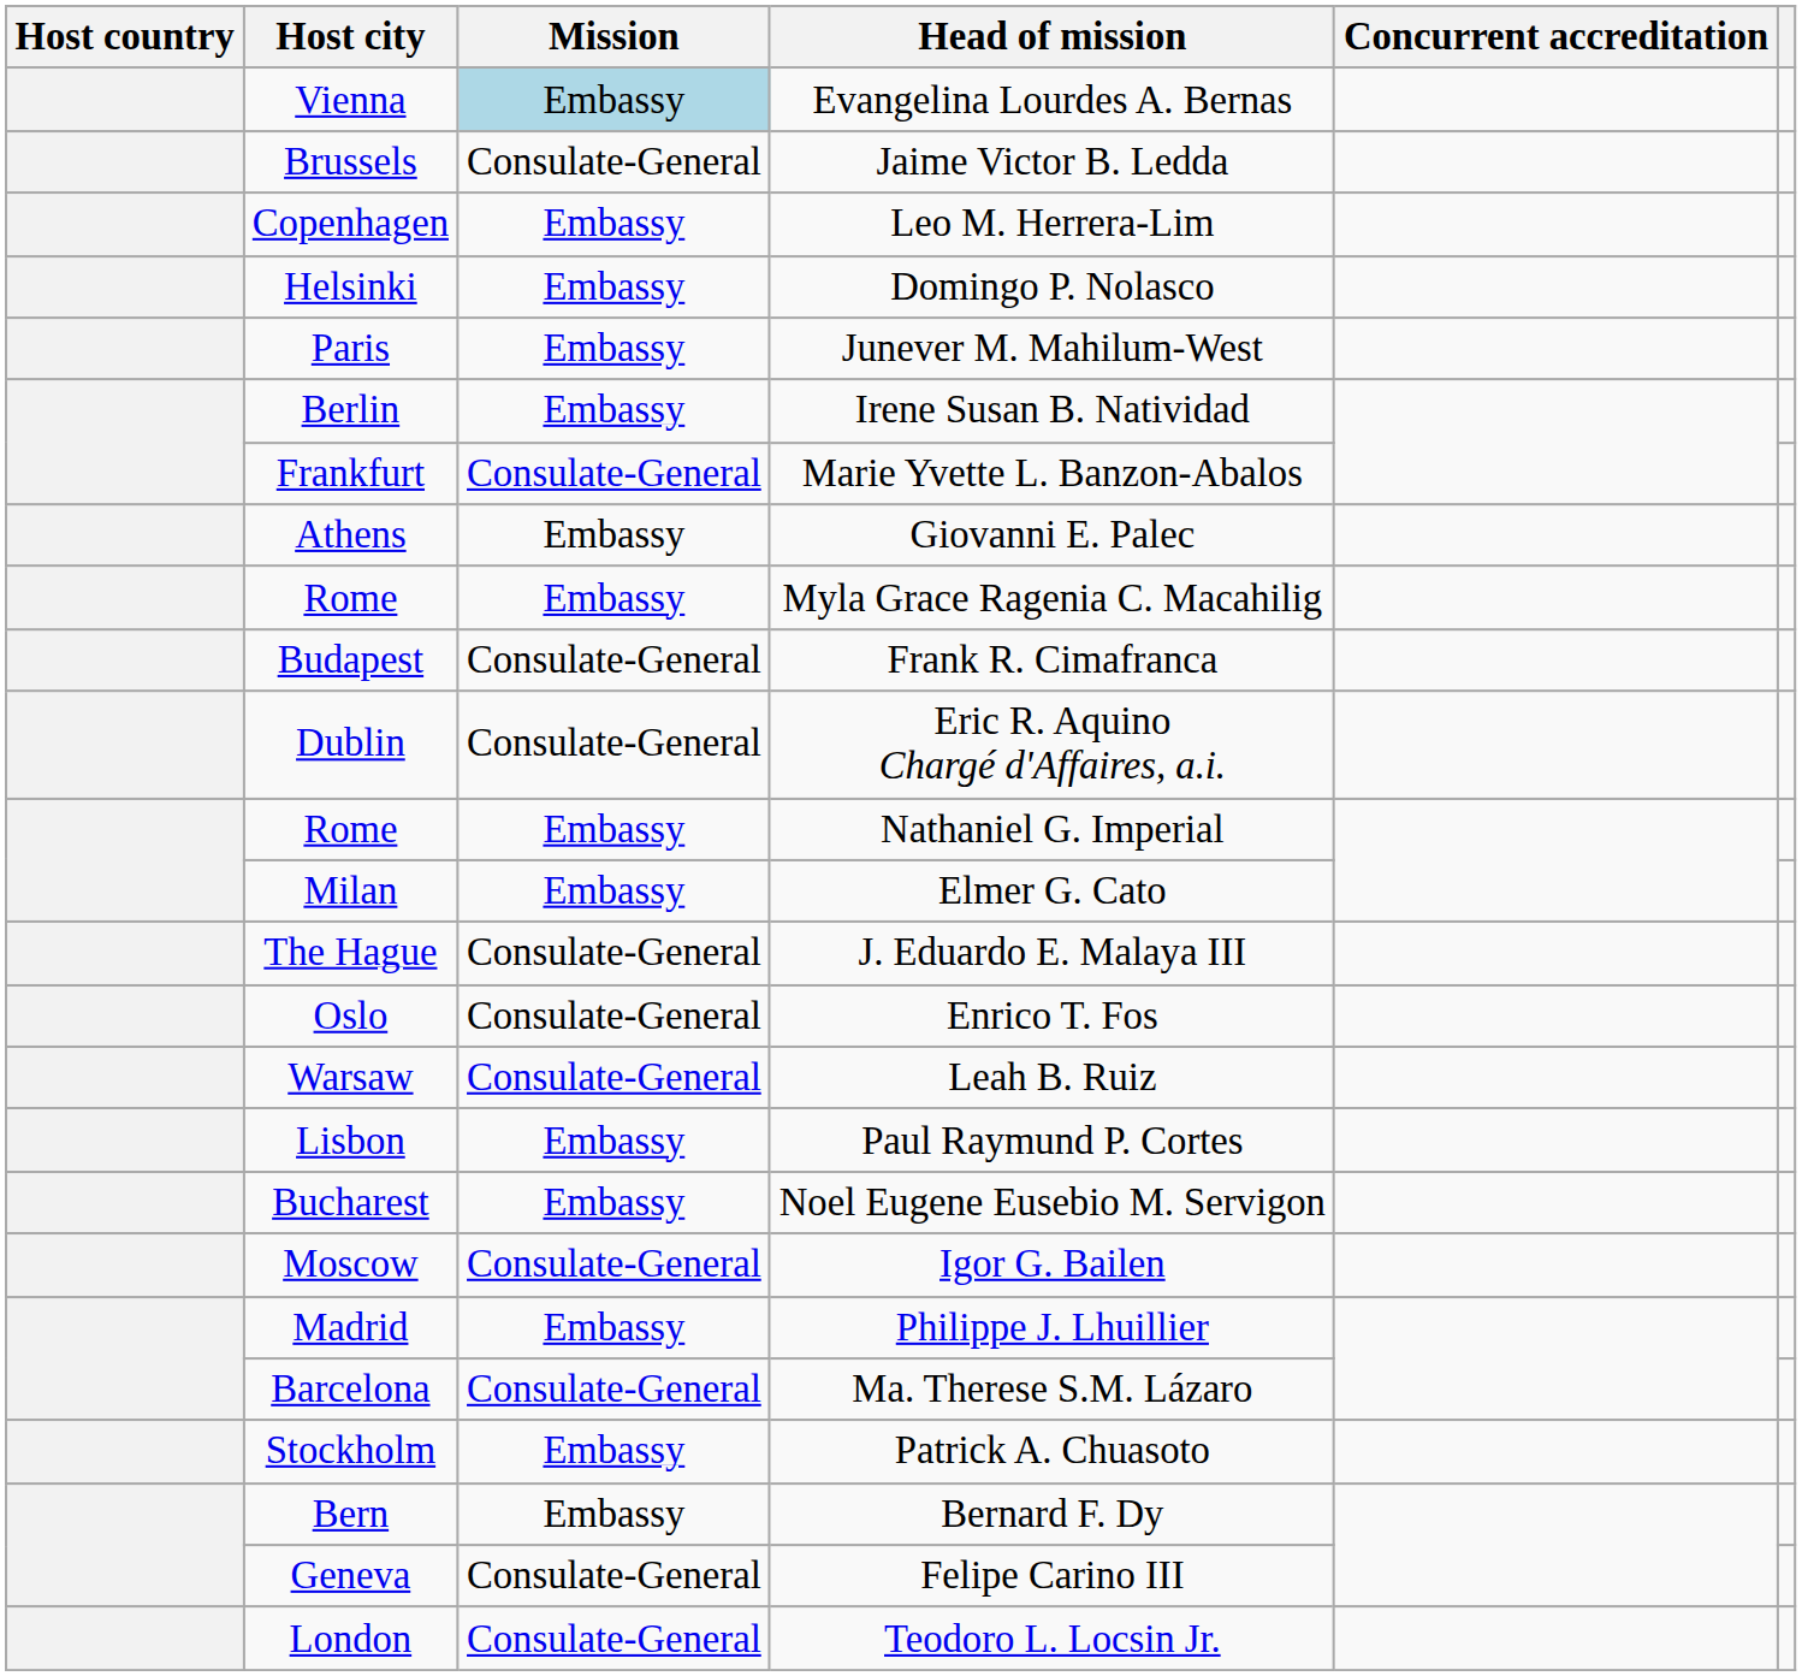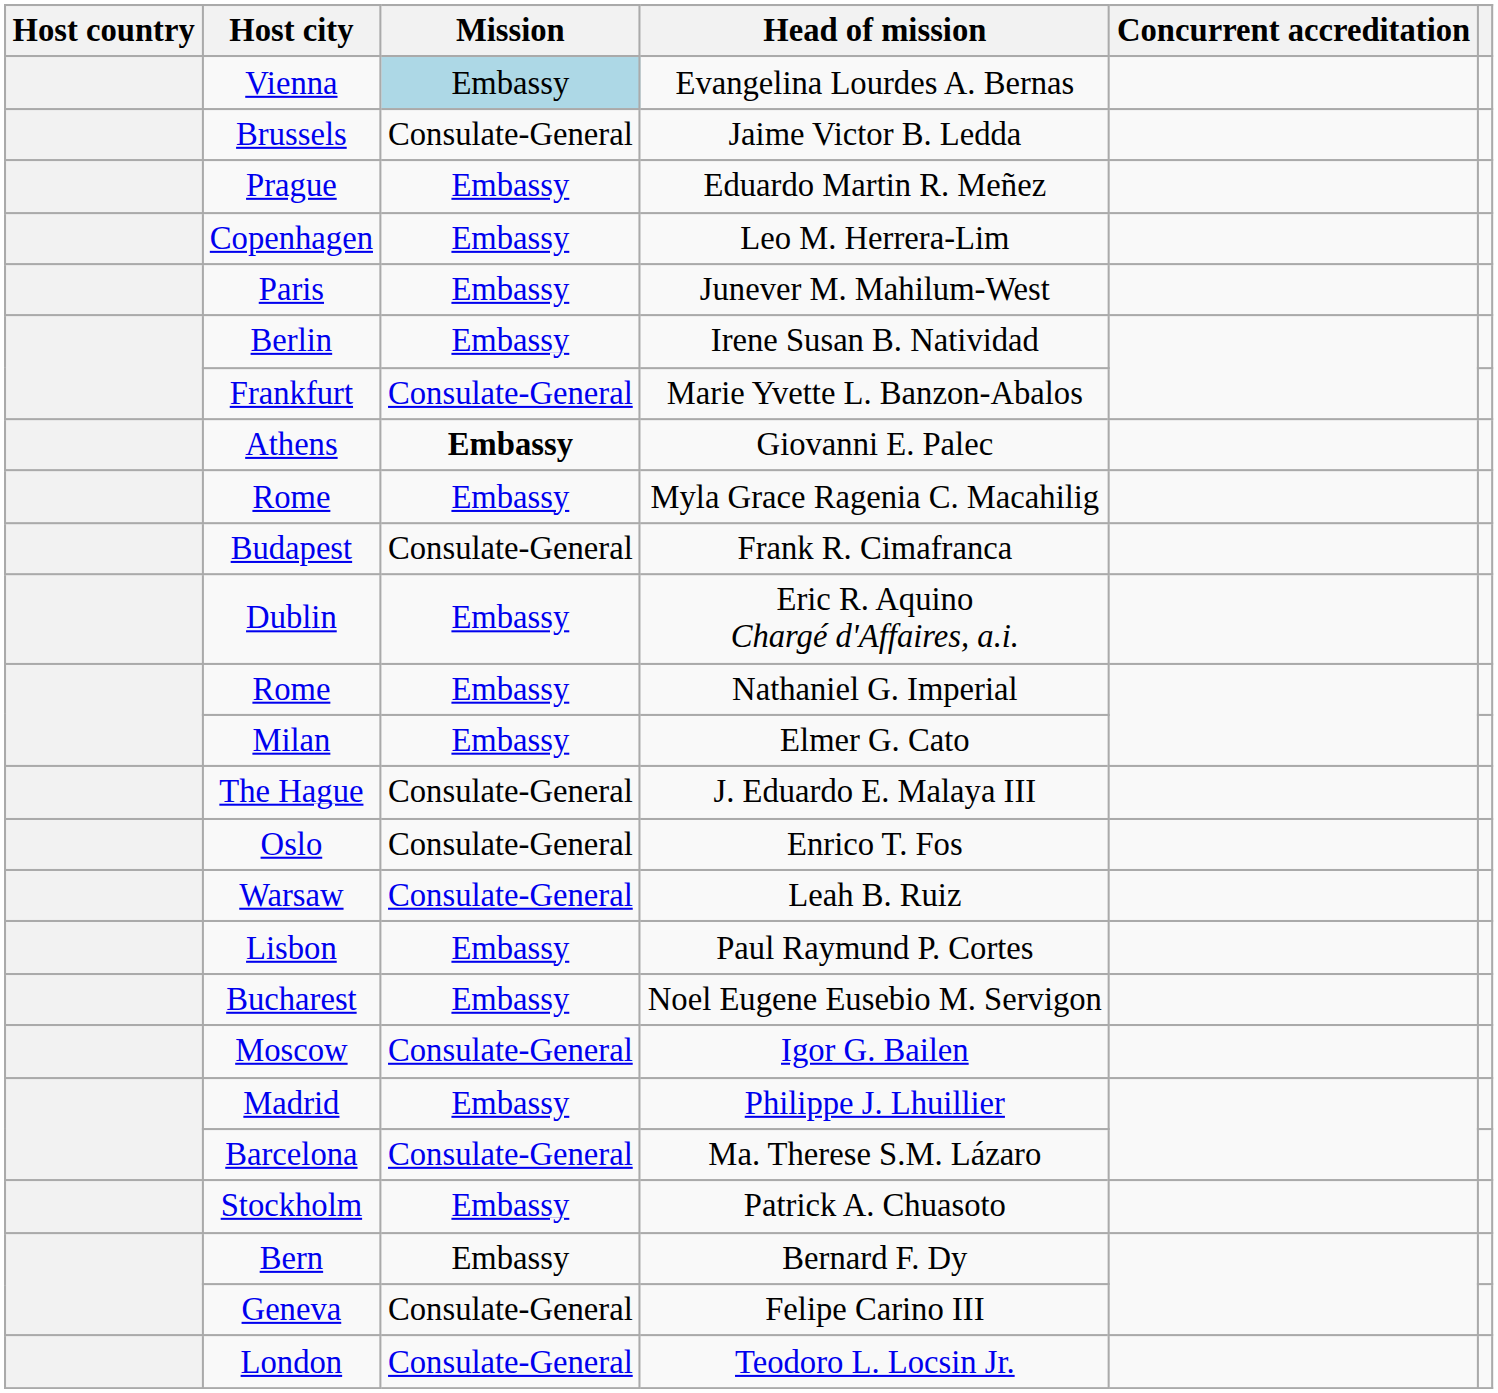 <table class="wikitable plainrowheaders" style="text-align:center;">
 <tr>
 <th scope="col">Host country</th>
 <th scope="col">Host city</th>
 <th scope="col">Mission</th>
 <th scope="col">Head of mission </th>
 <th scope="col">Concurrent accreditation</th>
 <th scope="col"></th>
 </tr>
 <tr>
 <th scope="row"></th>
 <td><a href='#'>Vienna</a></td>
 <td style="background: lightblue;">Embassy</td>
 <td>Evangelina Lourdes A. Bernas</td>
 <td></td>
 <td></td>
 </tr>
 <tr>
 <th scope="row"></th>
 <td><a href='#'>Brussels</a></td>
 <td>Consulate-General</td>
 <td>Jaime Victor B. Ledda</td>
 <td></td>
 <td></td>
 </tr>
 <tr>
 <th scope="row"></th>
-<td><a href='#'>Copenhagen</a></td>
+<td><a href='#'>Prague</a></td>
 <td><a href='#'>Embassy</a></td>
-<td>Leo M. Herrera-Lim</td>
+<td>Eduardo Martin R. Meñez</td>
 <td></td>
 <td></td>
 </tr>
 <tr>
 <th scope="row"></th>
-<td><a href='#'>Helsinki</a></td>
+<td><a href='#'>Copenhagen</a></td>
 <td><a href='#'>Embassy</a></td>
-<td>Domingo P. Nolasco</td>
+<td>Leo M. Herrera-Lim</td>
 <td></td>
 <td></td>
 </tr>
 <tr>
 <th scope="row"></th>
 <td><a href='#'>Paris</a></td>
 <td><a href='#'>Embassy</a></td>
 <td>Junever M. Mahilum-West</td>
 <td></td>
 <td></td>
 </tr>
 <tr>
 <th scope="row" rowspan="2"></th>
 <td><a href='#'>Berlin</a></td>
 <td><a href='#'>Embassy</a></td>
 <td>Irene Susan B. Natividad</td>
 <td rowspan="2"></td>
 <td></td>
 </tr>
 <tr>
 <td><a href='#'>Frankfurt</a></td>
 <td><a href='#'>Consulate-General</a></td>
 <td>Marie Yvette L. Banzon-Abalos</td>
 <td></td>
 </tr>
 <tr>
 <th scope="row"></th>
 <td><a href='#'>Athens</a></td>
-<td>Embassy</td>
+<td><strong>Embassy</strong></td>
 <td>Giovanni E. Palec</td>
 <td></td>
 <td></td>
 </tr>
 <tr>
 <th scope="row"></th>
 <td><a href='#'>Rome</a></td>
 <td><a href='#'>Embassy</a></td>
 <td>Myla Grace Ragenia C. Macahilig</td>
 <td></td>
 <td></td>
 </tr>
 <tr>
 <th scope="row"></th>
 <td><a href='#'>Budapest</a></td>
 <td>Consulate-General</td>
 <td>Frank R. Cimafranca</td>
 <td></td>
 <td></td>
 </tr>
 <tr>
 <th scope="row"></th>
 <td><a href='#'>Dublin</a></td>
-<td>Consulate-General</td>
+<td><a href='#'>Embassy</a></td>
 <td>Eric R. Aquino<br><em>Chargé d'Affaires, a.i.</em></td>
 <td></td>
 <td></td>
 </tr>
 <tr>
 <th scope="row" rowspan="2"></th>
 <td><a href='#'>Rome</a></td>
 <td><a href='#'>Embassy</a></td>
 <td>Nathaniel G. Imperial</td>
 <td rowspan="2"></td>
 <td></td>
 </tr>
 <tr>
 <td><a href='#'>Milan</a></td>
 <td><a href='#'>Embassy</a></td>
 <td>Elmer G. Cato</td>
 <td></td>
 </tr>
 <tr>
 <th scope="row"></th>
 <td><a href='#'>The Hague</a></td>
 <td>Consulate-General</td>
 <td>J. Eduardo E. Malaya III</td>
 <td></td>
 <td></td>
 </tr>
 <tr>
 <th scope="row"></th>
 <td><a href='#'>Oslo</a></td>
 <td>Consulate-General</td>
 <td>Enrico T. Fos</td>
 <td></td>
 <td></td>
 </tr>
 <tr>
 <th scope="row"></th>
 <td><a href='#'>Warsaw</a></td>
 <td><a href='#'>Consulate-General</a></td>
 <td>Leah B. Ruiz</td>
 <td></td>
 <td></td>
 </tr>
 <tr>
 <th scope="row"></th>
 <td><a href='#'>Lisbon</a></td>
 <td><a href='#'>Embassy</a></td>
 <td>Paul Raymund P. Cortes</td>
 <td></td>
 <td></td>
 </tr>
 <tr>
 <th scope="row"></th>
 <td><a href='#'>Bucharest</a></td>
 <td><a href='#'>Embassy</a></td>
 <td>Noel Eugene Eusebio M. Servigon</td>
 <td></td>
 <td></td>
 </tr>
 <tr>
 <th scope="row"></th>
 <td><a href='#'>Moscow</a></td>
 <td><a href='#'>Consulate-General</a></td>
 <td><a href='#'>Igor G. Bailen</a></td>
 <td></td>
 <td></td>
 </tr>
 <tr>
 <th scope="row" rowspan="2"></th>
 <td><a href='#'>Madrid</a></td>
 <td><a href='#'>Embassy</a></td>
 <td><a href='#'>Philippe J. Lhuillier</a></td>
 <td rowspan="2"></td>
 <td></td>
 </tr>
 <tr>
 <td><a href='#'>Barcelona</a></td>
 <td><a href='#'>Consulate-General</a></td>
 <td>Ma. Therese S.M. Lázaro</td>
 <td></td>
 </tr>
 <tr>
 <th scope="row"></th>
 <td><a href='#'>Stockholm</a></td>
 <td><a href='#'>Embassy</a></td>
 <td>Patrick A. Chuasoto</td>
 <td></td>
 <td></td>
 </tr>
 <tr>
 <th scope="row" rowspan="2"></th>
 <td><a href='#'>Bern</a></td>
 <td>Embassy</td>
 <td>Bernard F. Dy</td>
 <td rowspan="2"></td>
 <td></td>
 </tr>
 <tr>
 <td><a href='#'>Geneva</a></td>
 <td>Consulate-General</td>
 <td>Felipe Carino III</td>
 <td></td>
 </tr>
 <tr>
 <th scope="row"></th>
 <td><a href='#'>London</a></td>
 <td><a href='#'>Consulate-General</a></td>
 <td><a href='#'>Teodoro L. Locsin Jr.</a></td>
 <td></td>
 <td></td>
 </tr>
 </table>
